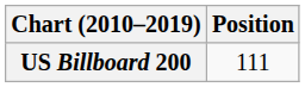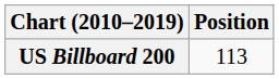 <table class="wikitable plainrowheaders" style="text-align:center">
 <tr>
 <th scope="col">Chart (2010–2019)</th>
 <th scope="col">Position</th>
 </tr>
 <tr>
 <th scope="row">US <em>Billboard</em> 200</th>
-<td>111</td>
+<td>113</td>
 </tr>
 </table>
